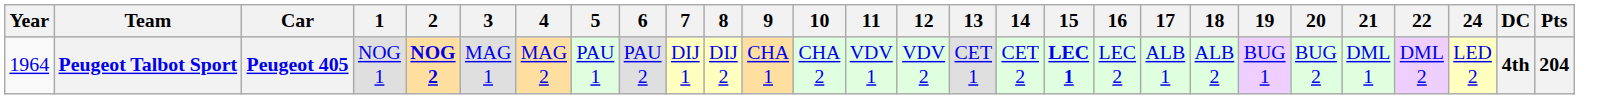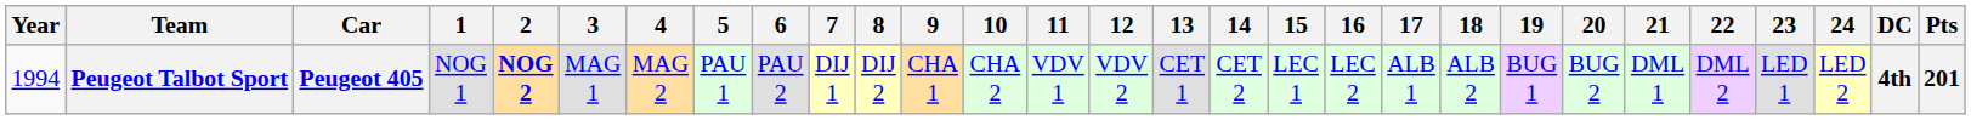 <table class="wikitable" style="text-align:center; font-size:85%">
 <tr>
 <th>Year</th>
 <th>Team</th>
 <th>Car</th>
 <th>1</th>
 <th>2</th>
 <th>3</th>
 <th>4</th>
 <th>5</th>
 <th>6</th>
 <th>7</th>
 <th>8</th>
 <th>9</th>
 <th>10</th>
 <th>11</th>
 <th>12</th>
 <th>13</th>
 <th>14</th>
 <th>15</th>
 <th>16</th>
 <th>17</th>
 <th>18</th>
 <th>19</th>
 <th>20</th>
 <th>21</th>
 <th>22</th>
+<th>23</th>
 <th>24</th>
 <th>DC</th>
 <th>Pts</th>
 </tr>
 <tr>
-<td><a href='#'>1964</a></td>
+<td><a href='#'>1994</a></td>
 <th nowrap><a href='#'>Peugeot Talbot Sport</a></th>
 <th nowrap><a href='#'>Peugeot 405</a></th>
 <td style="background:#DFDFDF;"><a href='#'>NOG<br>1</a><br></td>
 <td style="background:#FFDF9F;"><strong><a href='#'>NOG<br>2</a><br></strong></td>
 <td style="background:#DFDFDF;"><a href='#'>MAG<br>1</a><br></td>
 <td style="background:#FFDF9F;"><a href='#'>MAG<br>2</a><br></td>
 <td style="background:#DFFFDF;"><a href='#'>PAU<br>1</a><br></td>
 <td style="background:#DFDFDF;"><a href='#'>PAU<br>2</a><br></td>
 <td style="background:#FFFFBF;"><a href='#'>DIJ<br>1</a><br></td>
 <td style="background:#FFFFBF;"><a href='#'>DIJ<br>2</a><br></td>
 <td style="background:#FFDF9F;"><a href='#'>CHA<br>1</a><br></td>
 <td style="background:#DFFFDF;"><a href='#'>CHA<br>2</a><br></td>
 <td style="background:#DFFFDF;"><a href='#'>VDV<br>1</a><br></td>
 <td style="background:#DFFFDF;"><a href='#'>VDV<br>2</a><br></td>
 <td style="background:#DFDFDF;"><a href='#'>CET<br>1</a><br></td>
 <td style="background:#DFFFDF;"><a href='#'>CET<br>2</a><br></td>
-<td style="background:#DFFFDF;"><strong><a href='#'>LEC<br>1</a><br></strong></td>
+<td style="background:#DFFFDF;"><a href='#'>LEC<br>1</a><br></td>
 <td style="background:#DFFFDF;"><a href='#'>LEC<br>2</a><br></td>
 <td style="background:#DFFFDF;"><a href='#'>ALB<br>1</a><br></td>
 <td style="background:#DFFFDF;"><a href='#'>ALB<br>2</a><br></td>
 <td style="background:#EFCFFF;"><a href='#'>BUG<br>1</a><br></td>
 <td style="background:#DFFFDF;"><a href='#'>BUG<br>2</a><br></td>
 <td style="background:#DFFFDF;"><a href='#'>DML<br>1</a><br></td>
 <td style="background:#EFCFFF;"><a href='#'>DML<br>2</a><br></td>
+<td style="background:#DFDFDF;"><a href='#'>LED<br>1</a><br></td>
 <td style="background:#FFFFBF;"><a href='#'>LED<br>2</a><br></td>
 <th>4th</th>
-<th>204</th>
+<th>201</th>
 </tr>
 </table>
